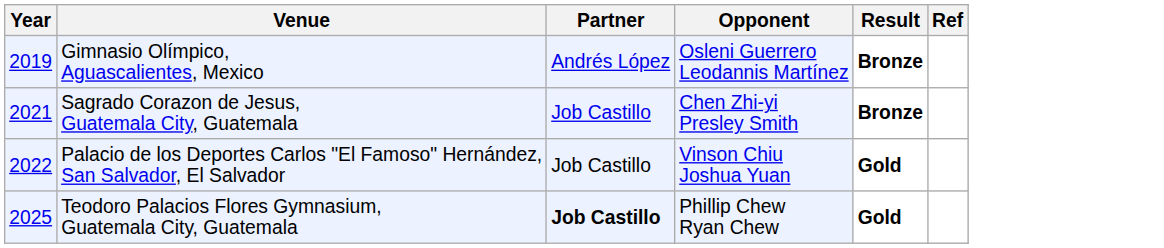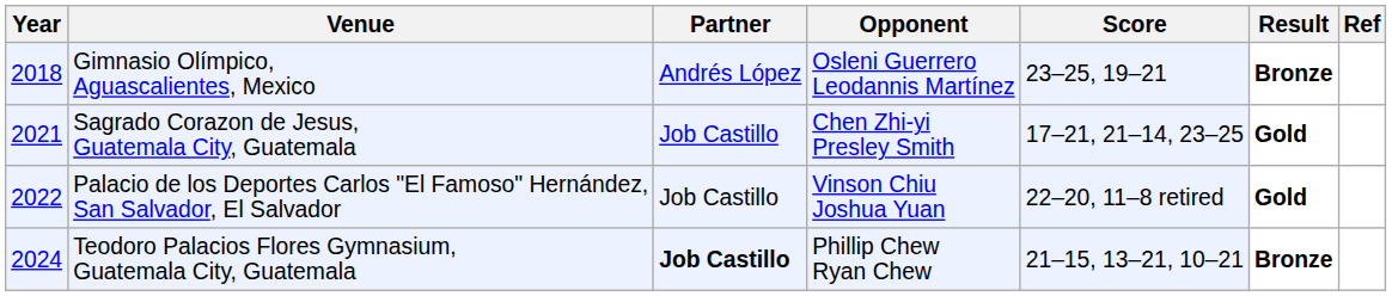 <table class="sortable wikitable" style="font-size: 90%;">
 <tr>
 <th>Year</th>
 <th>Venue</th>
 <th>Partner</th>
 <th>Opponent</th>
+<th>Score</th>
 <th>Result</th>
 <th>Ref</th>
 </tr>
 <tr style="background:#ECF2FF">
-<td align="center"><a href='#'>2019</a></td>
+<td align="center"><a href='#'>2018</a></td>
 <td align="left">Gimnasio Olímpico,<br><a href='#'>Aguascalientes</a>, Mexico</td>
 <td align="left"> <a href='#'>Andrés López</a></td>
 <td align="left"> <a href='#'>Osleni Guerrero</a><br> <a href='#'>Leodannis Martínez</a></td>
+<td align="left">23–25, 19–21</td>
 <td style="text-align:left; background:white"> <strong>Bronze</strong></td>
 <td style="text-align:center; background:white"></td>
 </tr>
 <tr style="background:#ECF2FF">
 <td align="center"><a href='#'>2021</a></td>
 <td align="left">Sagrado Corazon de Jesus,<br><a href='#'>Guatemala City</a>, Guatemala</td>
 <td align="left"> <a href='#'>Job Castillo</a></td>
 <td align="left"> <a href='#'>Chen Zhi-yi</a><br> <a href='#'>Presley Smith</a></td>
-<td style="text-align:left; background:white"> <strong>Bronze</strong></td>
+<td align="left">17–21, 21–14, 23–25</td>
+<td style="text-align:left; background:white"> <strong>Gold</strong></td>
 <td style="text-align:center; background:white"></td>
 </tr>
 <tr style="background:#ECF2FF">
 <td align="center"><a href='#'>2022</a></td>
 <td align="left">Palacio de los Deportes Carlos "El Famoso" Hernández,<br><a href='#'>San Salvador</a>, El Salvador</td>
 <td align="left"> Job Castillo</td>
 <td align="left"> <a href='#'>Vinson Chiu</a><br> <a href='#'>Joshua Yuan</a></td>
+<td align="left">22–20, 11–8 retired</td>
 <td style="text-align:left; background:white"> <strong>Gold</strong></td>
 <td style="text-align:center; background:white"></td>
 </tr>
 <tr style="background:#ECF2FF">
-<td align="center"><a href='#'>2025</a></td>
+<td align="center"><a href='#'>2024</a></td>
 <td align="left">Teodoro Palacios Flores Gymnasium,<br>Guatemala City, Guatemala</td>
 <td align="left"><strong> Job Castillo</strong></td>
 <td align="left"> Phillip Chew<br> Ryan Chew</td>
-<td style="text-align:left; background:white"> <strong>Gold</strong></td>
+<td align="left">21–15, 13–21, 10–21</td>
+<td style="text-align:left; background:white"> <strong>Bronze</strong></td>
 <td style="text-align:center; background:white"></td>
 </tr>
 </table>
